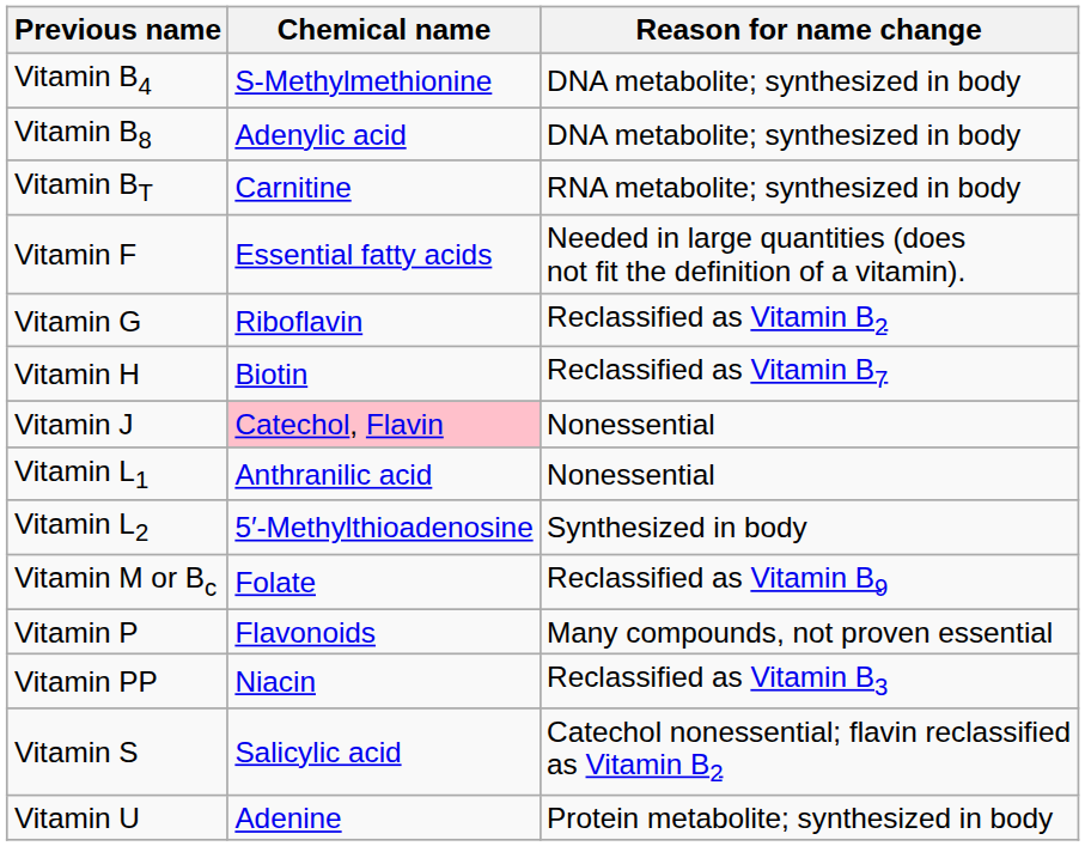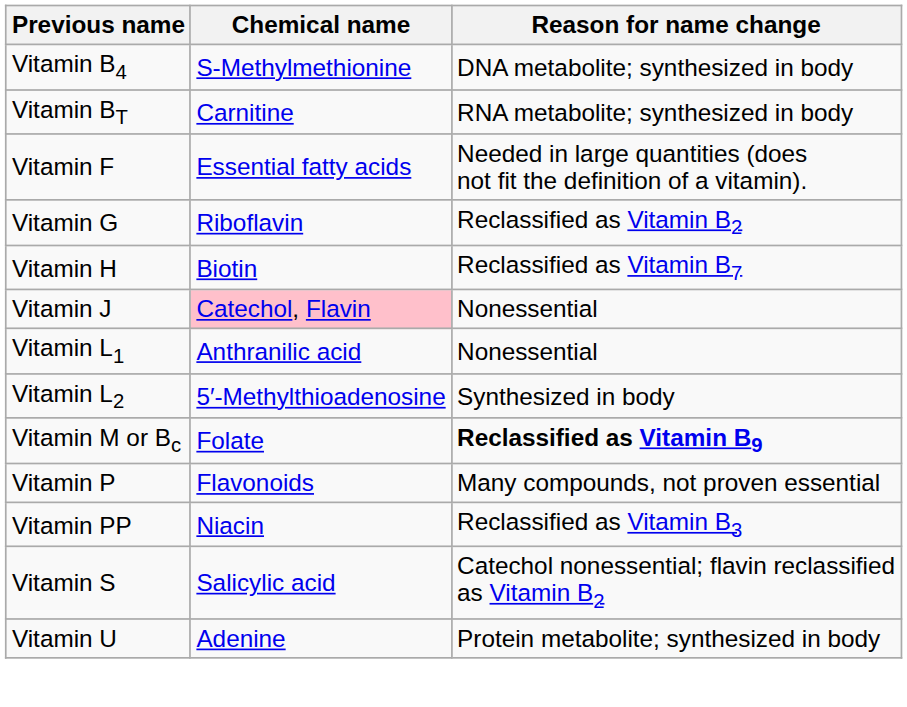 <table class="wikitable sortable" style="float:right; font-size:90%; margin-left:20px">
 <tr class="hintergrundfarbe6">
 <th>Previous name</th>
 <th>Chemical name</th>
 <th>Reason for name change</th>
 </tr>
 <tr>
 <td>Vitamin B<sub>4</sub></td>
 <td><a href='#'>S-Methylmethionine</a></td>
-<td>DNA metabolite; synthesized in body</td>
-</tr>
-<tr>
-<td>Vitamin B<sub>8</sub></td>
-<td><a href='#'>Adenylic acid</a></td>
 <td>DNA metabolite; synthesized in body</td>
 </tr>
 <tr>
 <td>Vitamin B<sub>T</sub></td>
 <td><a href='#'>Carnitine</a></td>
 <td>RNA metabolite; synthesized in body</td>
 </tr>
 <tr>
 <td>Vitamin F</td>
 <td><a href='#'>Essential fatty acids</a></td>
 <td>Needed in large quantities (does<br> not fit the definition of a vitamin).</td>
 </tr>
 <tr>
 <td>Vitamin G</td>
 <td><a href='#'>Riboflavin</a></td>
 <td>Reclassified as <a href='#'>Vitamin B<sub>2</sub></a></td>
 </tr>
 <tr>
 <td>Vitamin H</td>
 <td><a href='#'>Biotin</a></td>
 <td>Reclassified as <a href='#'>Vitamin B<sub>7</sub></a></td>
 </tr>
 <tr>
 <td>Vitamin J</td>
 <td style="background: pink;"><a href='#'>Catechol</a>, <a href='#'>Flavin</a></td>
 <td>Nonessential</td>
 </tr>
 <tr>
 <td>Vitamin L<sub>1</sub></td>
 <td><a href='#'>Anthranilic acid</a></td>
 <td>Nonessential</td>
 </tr>
 <tr>
 <td>Vitamin L<sub>2</sub></td>
 <td><a href='#'>5′-Methylthioadenosine</a></td>
 <td>Synthesized in body</td>
 </tr>
 <tr>
 <td>Vitamin M or B<sub>c</sub></td>
 <td><a href='#'>Folate</a></td>
-<td>Reclassified as <a href='#'>Vitamin B<sub>9</sub></a></td>
+<td><strong>Reclassified as <a href='#'>Vitamin B<sub>9</sub></a></strong></td>
 </tr>
 <tr>
 <td>Vitamin P</td>
 <td><a href='#'>Flavonoids</a></td>
 <td>Many compounds, not proven essential</td>
 </tr>
 <tr>
 <td>Vitamin PP</td>
 <td><a href='#'>Niacin</a></td>
 <td>Reclassified as <a href='#'>Vitamin B<sub>3</sub></a></td>
 </tr>
 <tr>
 <td>Vitamin S</td>
 <td><a href='#'>Salicylic acid</a></td>
 <td>Catechol nonessential; flavin reclassified<br> as <a href='#'>Vitamin B<sub>2</sub></a></td>
 </tr>
 <tr>
 <td>Vitamin U</td>
 <td><a href='#'>Adenine</a></td>
 <td>Protein metabolite; synthesized in body</td>
 </tr>
 </table>
